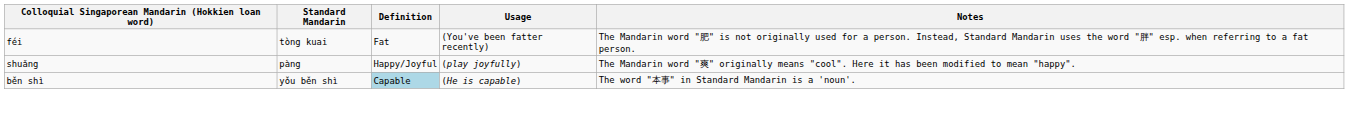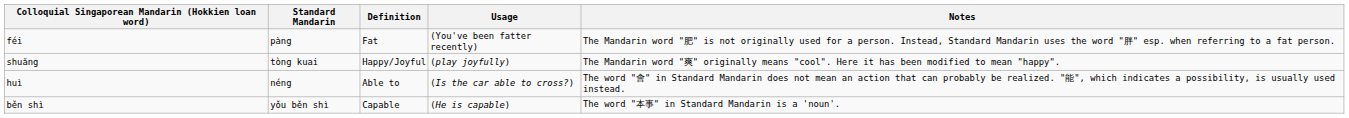 <table class=wikitable>
 <tr>
 <th>Colloquial Singaporean Mandarin (Hokkien loan word)</th>
 <th>Standard Mandarin</th>
 <th>Definition</th>
 <th>Usage</th>
 <th>Notes</th>
 </tr>
 <tr>
 <td> féi</td>
-<td> tòng kuai</td>
+<td> pàng</td>
 <td>Fat</td>
 <td> (You've been fatter recently)</td>
 <td>The Mandarin word "肥" is not originally used for a person. Instead, Standard Mandarin uses the word "胖" esp. when referring to a fat person.</td>
 </tr>
 <tr>
 <td> shuǎng</td>
-<td> pàng</td>
+<td> tòng kuai</td>
 <td>Happy/Joyful</td>
 <td> (<em>play joyfully</em>)</td>
 <td>The Mandarin word "爽" originally means "cool". Here it has been modified to mean "happy".</td>
 </tr>
 <tr>
+<td> huì</td>
+<td> néng</td>
+<td>Able to</td>
+<td> (<em>Is the car able to cross?</em>)</td>
+<td>The word "會" in Standard Mandarin does not mean an action that can probably be realized. "能", which indicates a possibility, is usually used instead.</td>
+</tr>
+<tr>
 <td> běn shì</td>
 <td> yǒu běn shì</td>
-<td style="background: lightblue;">Capable</td>
+<td>Capable</td>
 <td> (<em>He is capable</em>)</td>
 <td>The word "本事" in Standard Mandarin is a 'noun'.</td>
 </tr>
 </table>
